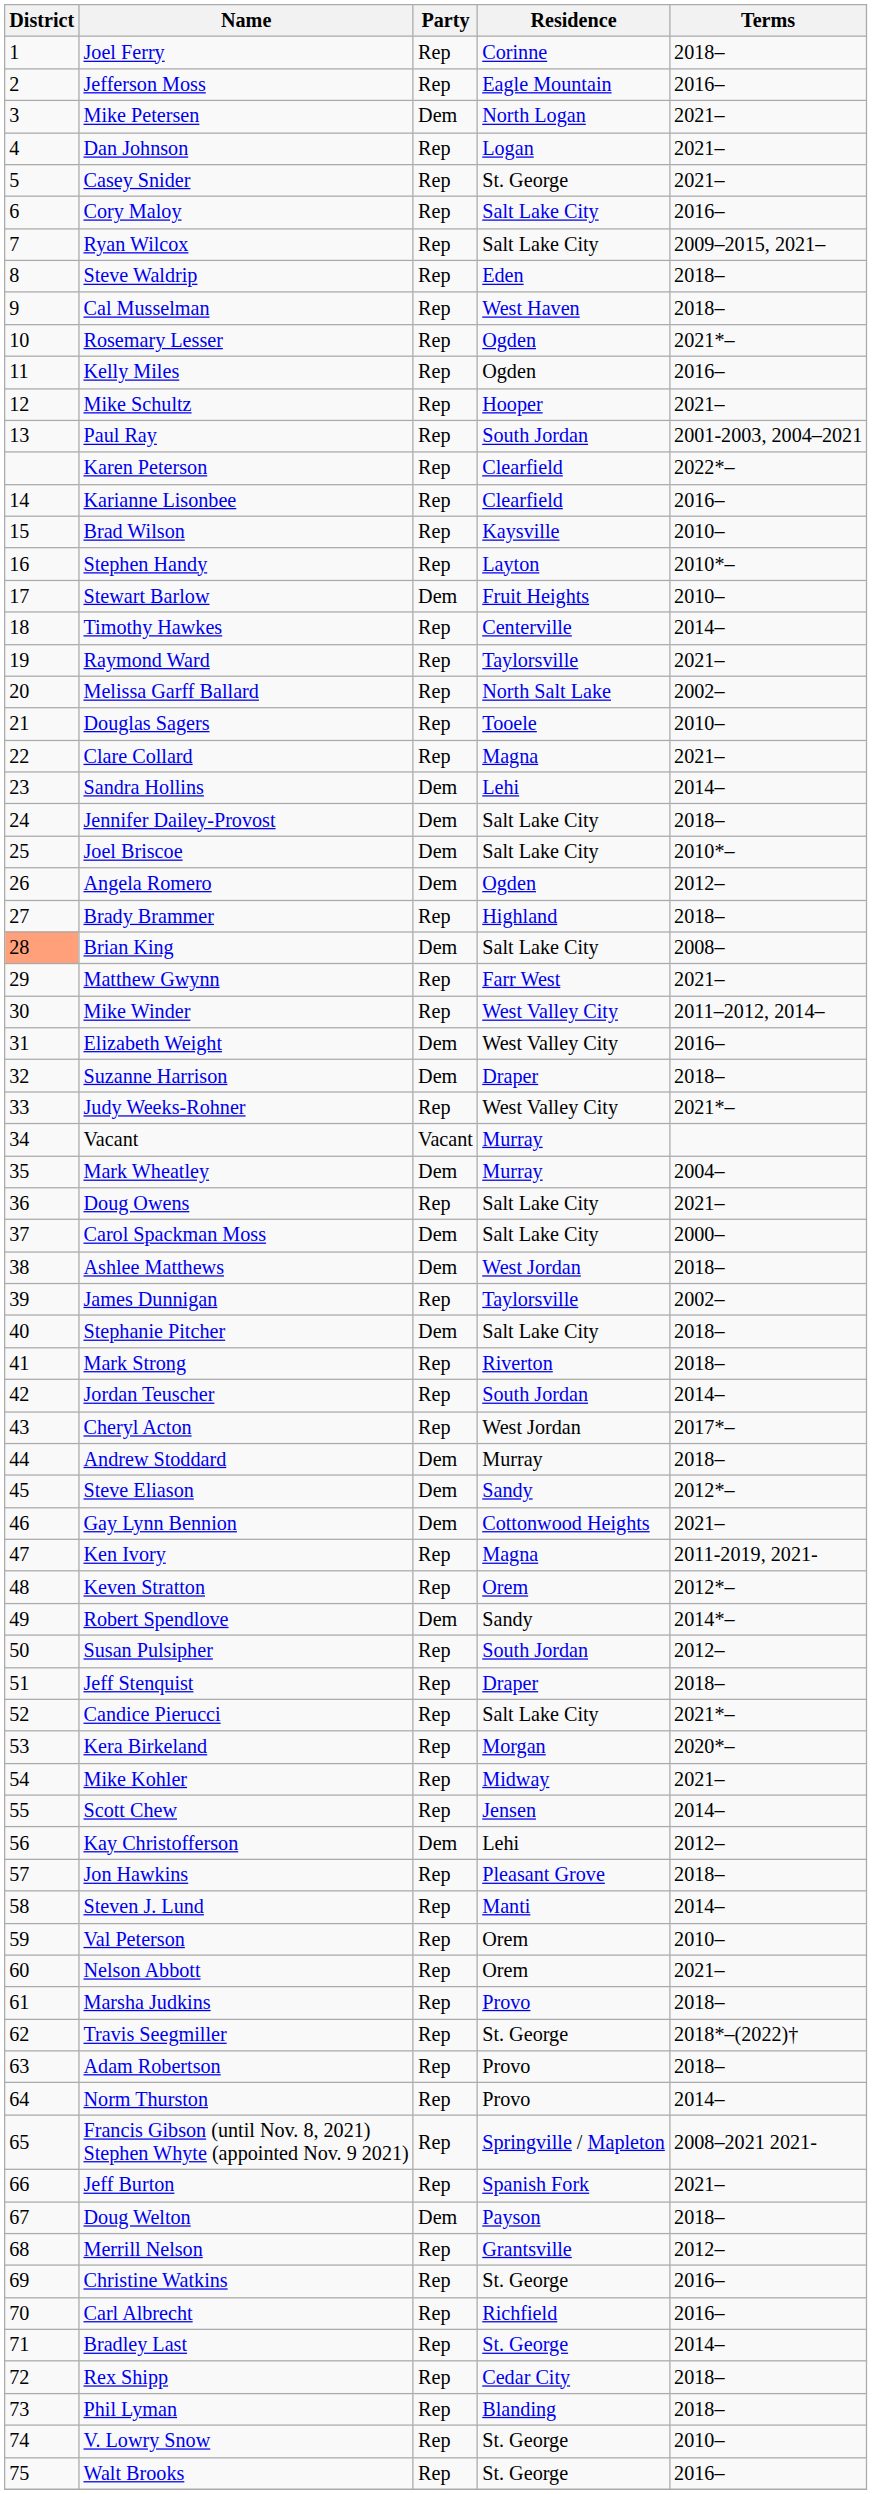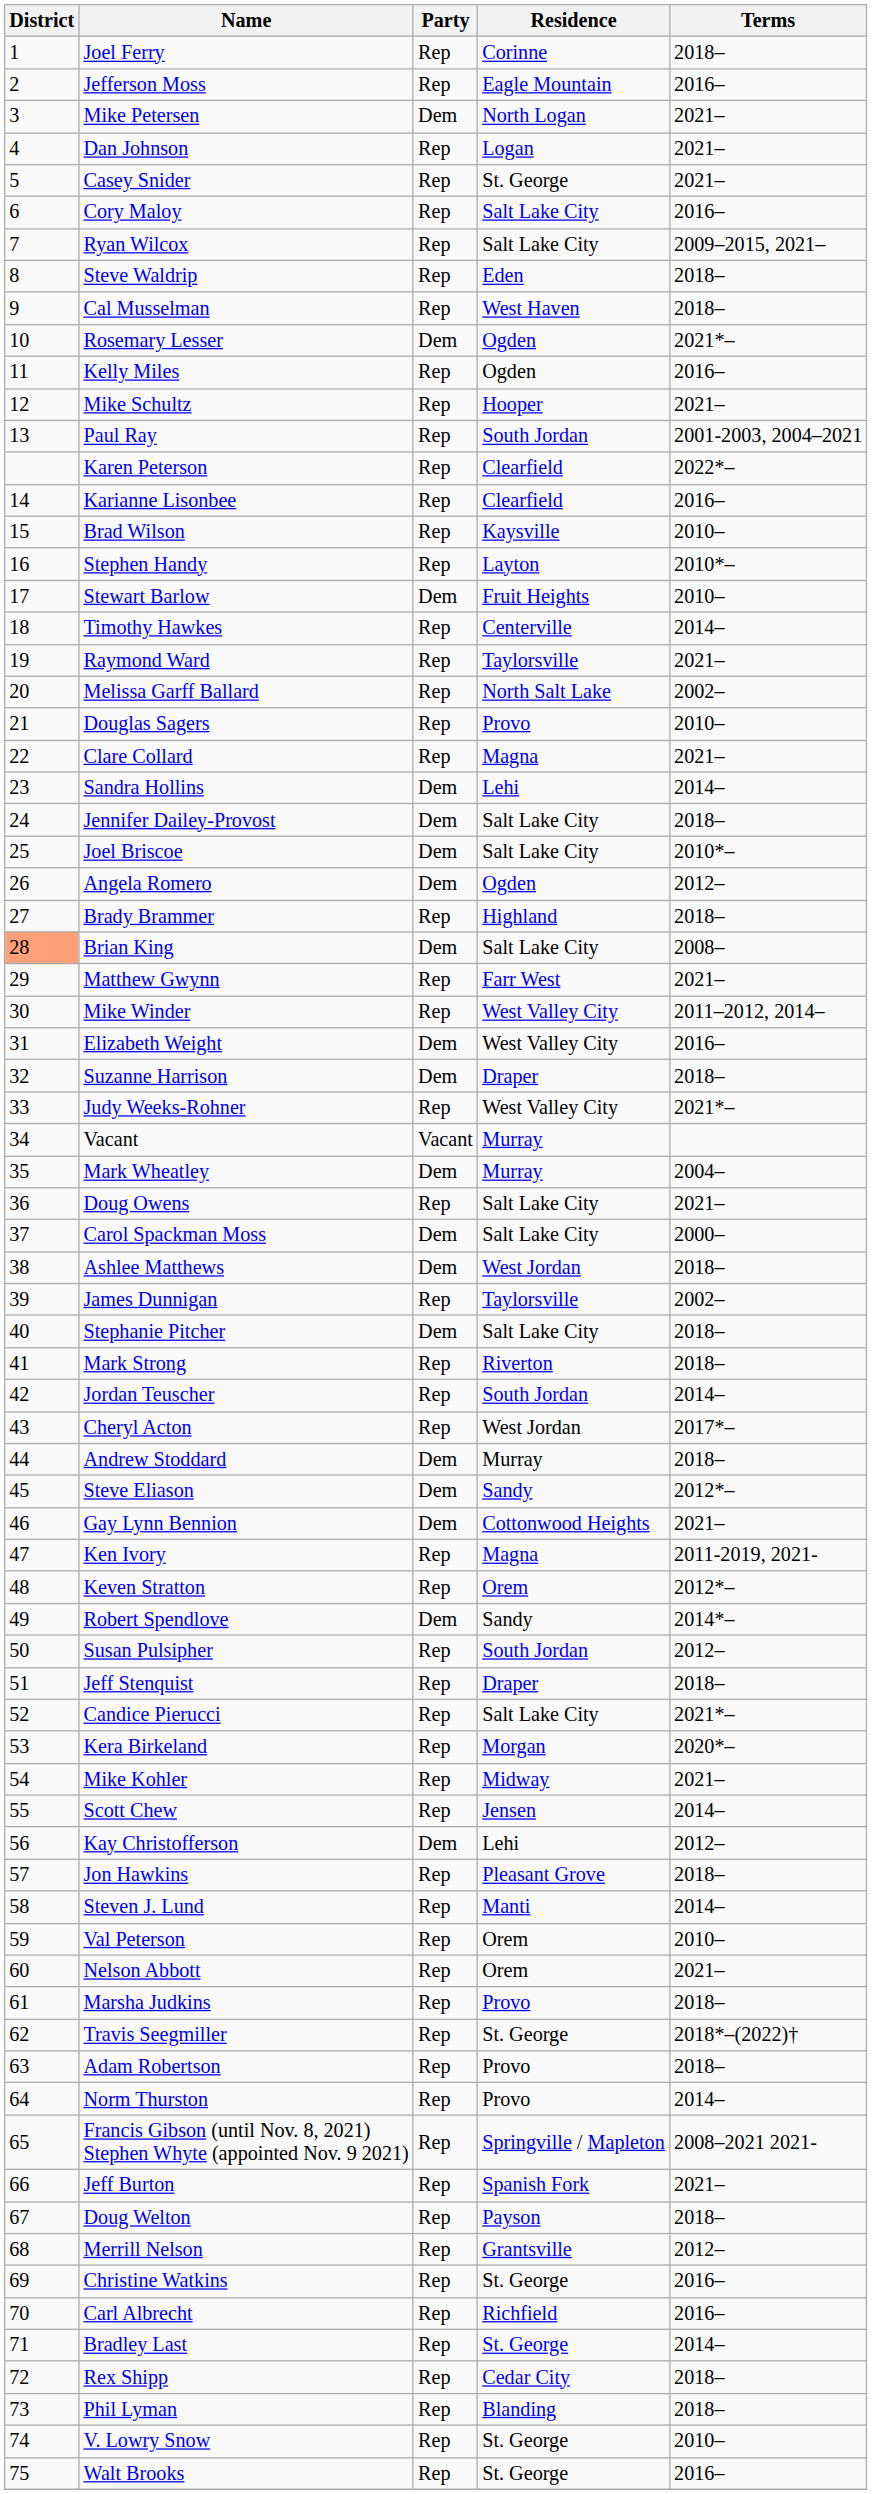 <table class="wikitable sortable">
 <tr>
 <th>District</th>
 <th>Name</th>
 <th>Party</th>
 <th>Residence</th>
 <th>Terms</th>
 </tr>
 <tr>
 <td>1</td>
 <td><a href='#'>Joel Ferry</a></td>
 <td>Rep</td>
 <td><a href='#'>Corinne</a></td>
 <td>2018–</td>
 </tr>
 <tr>
 <td>2</td>
 <td><a href='#'>Jefferson Moss</a></td>
 <td>Rep</td>
 <td><a href='#'>Eagle Mountain</a></td>
 <td>2016–</td>
 </tr>
 <tr>
 <td>3</td>
 <td><a href='#'>Mike Petersen</a></td>
 <td>Dem</td>
 <td><a href='#'>North Logan</a></td>
 <td>2021–</td>
 </tr>
 <tr>
 <td>4</td>
 <td><a href='#'>Dan Johnson</a></td>
 <td>Rep</td>
 <td><a href='#'>Logan</a></td>
 <td>2021–</td>
 </tr>
 <tr>
 <td>5</td>
 <td><a href='#'>Casey Snider</a></td>
 <td>Rep</td>
 <td>St. George</td>
 <td>2021–</td>
 </tr>
 <tr>
 <td>6</td>
 <td><a href='#'>Cory Maloy</a></td>
 <td>Rep</td>
 <td><a href='#'>Salt Lake City</a></td>
 <td>2016–</td>
 </tr>
 <tr>
 <td>7</td>
 <td><a href='#'>Ryan Wilcox</a></td>
 <td>Rep</td>
 <td>Salt Lake City</td>
 <td>2009–2015, 2021–</td>
 </tr>
 <tr>
 <td>8</td>
 <td><a href='#'>Steve Waldrip</a></td>
 <td>Rep</td>
 <td><a href='#'>Eden</a></td>
 <td>2018–</td>
 </tr>
 <tr>
 <td>9</td>
 <td><a href='#'>Cal Musselman</a></td>
 <td>Rep</td>
 <td><a href='#'>West Haven</a></td>
 <td>2018–</td>
 </tr>
 <tr>
 <td>10</td>
 <td><a href='#'>Rosemary Lesser</a></td>
-<td>Rep</td>
+<td>Dem</td>
 <td><a href='#'>Ogden</a></td>
 <td>2021*–</td>
 </tr>
 <tr>
 <td>11</td>
 <td><a href='#'>Kelly Miles</a></td>
 <td>Rep</td>
 <td>Ogden</td>
 <td>2016–</td>
 </tr>
 <tr>
 <td>12</td>
 <td><a href='#'>Mike Schultz</a></td>
 <td>Rep</td>
 <td><a href='#'>Hooper</a></td>
 <td>2021–</td>
 </tr>
 <tr>
 <td>13</td>
 <td><a href='#'>Paul Ray</a></td>
 <td>Rep</td>
 <td><a href='#'>South Jordan</a></td>
 <td>2001-2003, 2004–2021</td>
 </tr>
 <tr>
 <td></td>
 <td><a href='#'>Karen Peterson</a></td>
 <td>Rep</td>
 <td><a href='#'>Clearfield</a></td>
 <td>2022*–</td>
 </tr>
 <tr>
 <td>14</td>
 <td><a href='#'>Karianne Lisonbee</a></td>
 <td>Rep</td>
 <td><a href='#'>Clearfield</a></td>
 <td>2016–</td>
 </tr>
 <tr>
 <td>15</td>
 <td><a href='#'>Brad Wilson</a></td>
 <td>Rep</td>
 <td><a href='#'>Kaysville</a></td>
 <td>2010–</td>
 </tr>
 <tr>
 <td>16</td>
 <td><a href='#'>Stephen Handy</a></td>
 <td>Rep</td>
 <td><a href='#'>Layton</a></td>
 <td>2010*–</td>
 </tr>
 <tr>
 <td>17</td>
 <td><a href='#'>Stewart Barlow</a></td>
 <td>Dem</td>
 <td><a href='#'>Fruit Heights</a></td>
 <td>2010–</td>
 </tr>
 <tr>
 <td>18</td>
 <td><a href='#'>Timothy Hawkes</a></td>
 <td>Rep</td>
 <td><a href='#'>Centerville</a></td>
 <td>2014–</td>
 </tr>
 <tr>
 <td>19</td>
 <td><a href='#'>Raymond Ward</a></td>
 <td>Rep</td>
 <td><a href='#'>Taylorsville</a></td>
 <td>2021–</td>
 </tr>
 <tr>
 <td>20</td>
 <td><a href='#'>Melissa Garff Ballard</a></td>
 <td>Rep</td>
 <td><a href='#'>North Salt Lake</a></td>
 <td>2002–</td>
 </tr>
 <tr>
 <td>21</td>
 <td><a href='#'>Douglas Sagers</a></td>
 <td>Rep</td>
-<td><a href='#'>Tooele</a></td>
+<td><a href='#'>Provo</a></td>
 <td>2010–</td>
 </tr>
 <tr>
 <td>22</td>
 <td><a href='#'>Clare Collard</a></td>
 <td>Rep</td>
 <td><a href='#'>Magna</a></td>
 <td>2021–</td>
 </tr>
 <tr>
 <td>23</td>
 <td><a href='#'>Sandra Hollins</a></td>
 <td>Dem</td>
 <td><a href='#'>Lehi</a></td>
 <td>2014–</td>
 </tr>
 <tr>
 <td>24</td>
 <td><a href='#'>Jennifer Dailey-Provost</a></td>
 <td>Dem</td>
 <td>Salt Lake City</td>
 <td>2018–</td>
 </tr>
 <tr>
 <td>25</td>
 <td><a href='#'>Joel Briscoe</a></td>
 <td>Dem</td>
 <td>Salt Lake City</td>
 <td>2010*–</td>
 </tr>
 <tr>
 <td>26</td>
 <td><a href='#'>Angela Romero</a></td>
 <td>Dem</td>
 <td><a href='#'>Ogden</a></td>
 <td>2012–</td>
 </tr>
 <tr>
 <td>27</td>
 <td><a href='#'>Brady Brammer</a></td>
 <td>Rep</td>
 <td><a href='#'>Highland</a></td>
 <td>2018–</td>
 </tr>
 <tr>
 <td style="background: lightsalmon;">28</td>
 <td><a href='#'>Brian King</a></td>
 <td>Dem</td>
 <td>Salt Lake City</td>
 <td>2008–</td>
 </tr>
 <tr>
 <td>29</td>
 <td><a href='#'>Matthew Gwynn</a></td>
 <td>Rep</td>
 <td><a href='#'>Farr West</a></td>
 <td>2021–</td>
 </tr>
 <tr>
 <td>30</td>
 <td><a href='#'>Mike Winder</a></td>
 <td>Rep</td>
 <td><a href='#'>West Valley City</a></td>
 <td>2011–2012, 2014–</td>
 </tr>
 <tr>
 <td>31</td>
 <td><a href='#'>Elizabeth Weight</a></td>
 <td>Dem</td>
 <td>West Valley City</td>
 <td>2016–</td>
 </tr>
 <tr>
 <td>32</td>
 <td><a href='#'>Suzanne Harrison</a></td>
 <td>Dem</td>
 <td><a href='#'>Draper</a></td>
 <td>2018–</td>
 </tr>
 <tr>
 <td>33</td>
 <td><a href='#'>Judy Weeks-Rohner</a></td>
 <td>Rep</td>
 <td>West Valley City</td>
 <td>2021*–</td>
 </tr>
 <tr>
 <td>34</td>
 <td>Vacant</td>
 <td>Vacant</td>
 <td><a href='#'>Murray</a></td>
 <td></td>
 </tr>
 <tr>
 <td>35</td>
 <td><a href='#'>Mark Wheatley</a></td>
 <td>Dem</td>
 <td><a href='#'>Murray</a></td>
 <td>2004–</td>
 </tr>
 <tr>
 <td>36</td>
 <td><a href='#'>Doug Owens</a></td>
 <td>Rep</td>
 <td>Salt Lake City</td>
 <td>2021–</td>
 </tr>
 <tr>
 <td>37</td>
 <td><a href='#'>Carol Spackman Moss</a></td>
 <td>Dem</td>
 <td>Salt Lake City</td>
 <td>2000–</td>
 </tr>
 <tr>
 <td>38</td>
 <td><a href='#'>Ashlee Matthews</a></td>
 <td>Dem</td>
 <td><a href='#'>West Jordan</a></td>
 <td>2018–</td>
 </tr>
 <tr>
 <td>39</td>
 <td><a href='#'>James Dunnigan</a></td>
 <td>Rep</td>
 <td><a href='#'>Taylorsville</a></td>
 <td>2002–</td>
 </tr>
 <tr>
 <td>40</td>
 <td><a href='#'>Stephanie Pitcher</a></td>
 <td>Dem</td>
 <td>Salt Lake City</td>
 <td>2018–</td>
 </tr>
 <tr>
 <td>41</td>
 <td><a href='#'>Mark Strong</a></td>
 <td>Rep</td>
 <td><a href='#'>Riverton</a></td>
 <td>2018–</td>
 </tr>
 <tr>
 <td>42</td>
 <td><a href='#'>Jordan Teuscher</a></td>
 <td>Rep</td>
 <td><a href='#'>South Jordan</a></td>
 <td>2014–</td>
 </tr>
 <tr>
 <td>43</td>
 <td><a href='#'>Cheryl Acton</a></td>
 <td>Rep</td>
 <td>West Jordan</td>
 <td>2017*–</td>
 </tr>
 <tr>
 <td>44</td>
 <td><a href='#'>Andrew Stoddard</a></td>
 <td>Dem</td>
 <td>Murray</td>
 <td>2018–</td>
 </tr>
 <tr>
 <td>45</td>
 <td><a href='#'>Steve Eliason</a></td>
 <td>Dem</td>
 <td><a href='#'>Sandy</a></td>
 <td>2012*–</td>
 </tr>
 <tr>
 <td>46</td>
 <td><a href='#'>Gay Lynn Bennion</a></td>
 <td>Dem</td>
 <td><a href='#'>Cottonwood Heights</a></td>
 <td>2021–</td>
 </tr>
 <tr>
 <td>47</td>
 <td><a href='#'>Ken Ivory</a></td>
 <td>Rep</td>
 <td><a href='#'>Magna</a></td>
 <td>2011-2019, 2021-</td>
 </tr>
 <tr>
 <td>48</td>
 <td><a href='#'>Keven Stratton</a></td>
 <td>Rep</td>
 <td><a href='#'>Orem</a></td>
 <td>2012*–</td>
 </tr>
 <tr>
 <td>49</td>
 <td><a href='#'>Robert Spendlove</a></td>
 <td>Dem</td>
 <td>Sandy</td>
 <td>2014*–</td>
 </tr>
 <tr>
 <td>50</td>
 <td><a href='#'>Susan Pulsipher</a></td>
 <td>Rep</td>
 <td><a href='#'>South Jordan</a></td>
 <td>2012–</td>
 </tr>
 <tr>
 <td>51</td>
 <td><a href='#'>Jeff Stenquist</a></td>
 <td>Rep</td>
 <td><a href='#'>Draper</a></td>
 <td>2018–</td>
 </tr>
 <tr>
 <td>52</td>
 <td><a href='#'>Candice Pierucci</a></td>
 <td>Rep</td>
 <td>Salt Lake City</td>
 <td>2021*–</td>
 </tr>
 <tr>
 <td>53</td>
 <td><a href='#'>Kera Birkeland</a></td>
 <td>Rep</td>
 <td><a href='#'>Morgan</a></td>
 <td>2020*–</td>
 </tr>
 <tr>
 <td>54</td>
 <td><a href='#'>Mike Kohler</a></td>
 <td>Rep</td>
 <td><a href='#'>Midway</a></td>
 <td>2021–</td>
 </tr>
 <tr>
 <td>55</td>
 <td><a href='#'>Scott Chew</a></td>
 <td>Rep</td>
 <td><a href='#'>Jensen</a></td>
 <td>2014–</td>
 </tr>
 <tr>
 <td>56</td>
 <td><a href='#'>Kay Christofferson</a></td>
 <td>Dem</td>
 <td>Lehi</td>
 <td>2012–</td>
 </tr>
 <tr>
 <td>57</td>
 <td><a href='#'>Jon Hawkins</a></td>
 <td>Rep</td>
 <td><a href='#'>Pleasant Grove</a></td>
 <td>2018–</td>
 </tr>
 <tr>
 <td>58</td>
 <td><a href='#'>Steven J. Lund</a></td>
 <td>Rep</td>
 <td><a href='#'>Manti</a></td>
 <td>2014–</td>
 </tr>
 <tr>
 <td>59</td>
 <td><a href='#'>Val Peterson</a></td>
 <td>Rep</td>
 <td>Orem</td>
 <td>2010–</td>
 </tr>
 <tr>
 <td>60</td>
 <td><a href='#'>Nelson Abbott</a></td>
 <td>Rep</td>
 <td>Orem</td>
 <td>2021–</td>
 </tr>
 <tr>
 <td>61</td>
 <td><a href='#'>Marsha Judkins</a></td>
 <td>Rep</td>
 <td><a href='#'>Provo</a></td>
 <td>2018–</td>
 </tr>
 <tr>
 <td>62</td>
 <td><a href='#'>Travis Seegmiller</a></td>
 <td>Rep</td>
 <td>St. George</td>
 <td>2018*–(2022)†</td>
 </tr>
 <tr>
 <td>63</td>
 <td><a href='#'>Adam Robertson</a></td>
 <td>Rep</td>
 <td>Provo</td>
 <td>2018–</td>
 </tr>
 <tr>
 <td>64</td>
 <td><a href='#'>Norm Thurston</a></td>
 <td>Rep</td>
 <td>Provo</td>
 <td>2014–</td>
 </tr>
 <tr>
 <td>65</td>
 <td><a href='#'>Francis Gibson</a> (until Nov. 8, 2021) <br> <a href='#'>Stephen Whyte</a> (appointed Nov. 9 2021)</td>
 <td>Rep</td>
 <td><a href='#'>Springville</a> / <a href='#'>Mapleton</a></td>
 <td>2008–2021 2021-</td>
 </tr>
 <tr>
 <td>66</td>
 <td><a href='#'>Jeff Burton</a></td>
 <td>Rep</td>
 <td><a href='#'>Spanish Fork</a></td>
 <td>2021–</td>
 </tr>
 <tr>
 <td>67</td>
 <td><a href='#'>Doug Welton</a></td>
-<td>Dem</td>
+<td>Rep</td>
 <td><a href='#'>Payson</a></td>
 <td>2018–</td>
 </tr>
 <tr>
 <td>68</td>
 <td><a href='#'>Merrill Nelson</a></td>
 <td>Rep</td>
 <td><a href='#'>Grantsville</a></td>
 <td>2012–</td>
 </tr>
 <tr>
 <td>69</td>
 <td><a href='#'>Christine Watkins</a></td>
 <td>Rep</td>
 <td>St. George</td>
 <td>2016–</td>
 </tr>
 <tr>
 <td>70</td>
 <td><a href='#'>Carl Albrecht</a></td>
 <td>Rep</td>
 <td><a href='#'>Richfield</a></td>
 <td>2016–</td>
 </tr>
 <tr>
 <td>71</td>
 <td><a href='#'>Bradley Last</a></td>
 <td>Rep</td>
 <td><a href='#'>St. George</a></td>
 <td>2014–</td>
 </tr>
 <tr>
 <td>72</td>
 <td><a href='#'>Rex Shipp</a></td>
 <td>Rep</td>
 <td><a href='#'>Cedar City</a></td>
 <td>2018–</td>
 </tr>
 <tr>
 <td>73</td>
 <td><a href='#'>Phil Lyman</a></td>
 <td>Rep</td>
 <td><a href='#'>Blanding</a></td>
 <td>2018–</td>
 </tr>
 <tr>
 <td>74</td>
 <td><a href='#'>V. Lowry Snow</a></td>
 <td>Rep</td>
 <td>St. George</td>
 <td>2010–</td>
 </tr>
 <tr>
 <td>75</td>
 <td><a href='#'>Walt Brooks</a></td>
 <td>Rep</td>
 <td>St. George</td>
 <td>2016–</td>
 </tr>
 <tr>
 </tr>
 </table>
